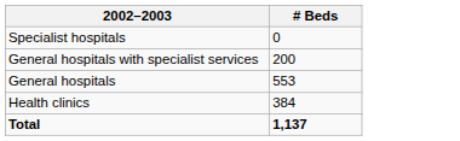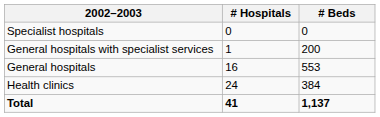 <table class="wikitable sortable">
 <tr>
 <th style="width:300px;">2002–2003</th>
+<th style="width:100px;"># Hospitals</th>
 <th style="width:100px;"># Beds</th>
 </tr>
 <tr>
 <td>Specialist hospitals</td>
 <td>0</td>
+<td>0</td>
 </tr>
 <tr>
 <td>General hospitals with specialist services</td>
+<td>1</td>
 <td>200</td>
 </tr>
 <tr>
 <td>General hospitals</td>
+<td>16</td>
 <td>553</td>
 </tr>
 <tr>
 <td>Health clinics</td>
+<td>24</td>
 <td>384</td>
 </tr>
 <tr class="sortbottom">
 <td><strong>Total</strong></td>
+<td><strong>41</strong></td>
 <td><strong>1,137</strong></td>
 </tr>
 </table>
